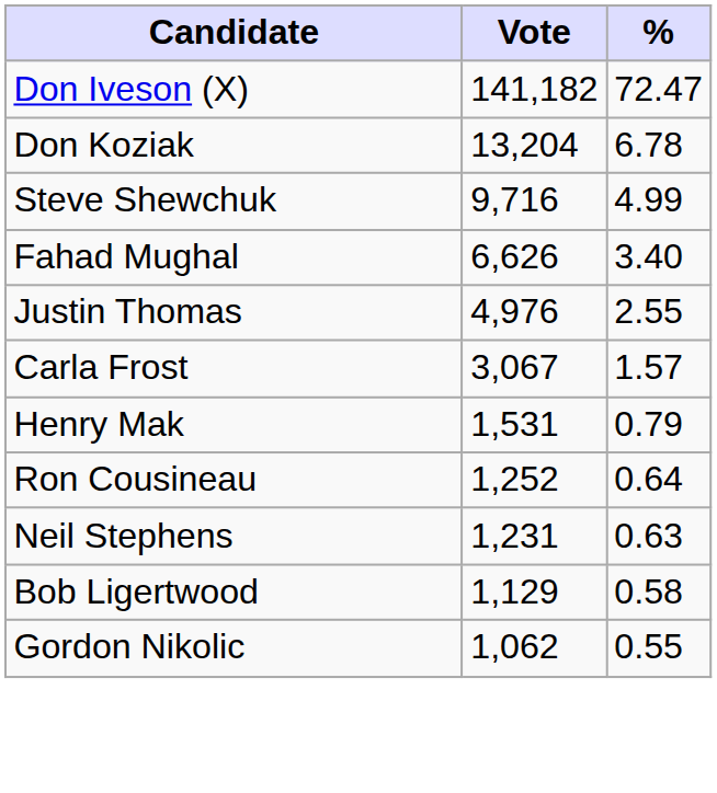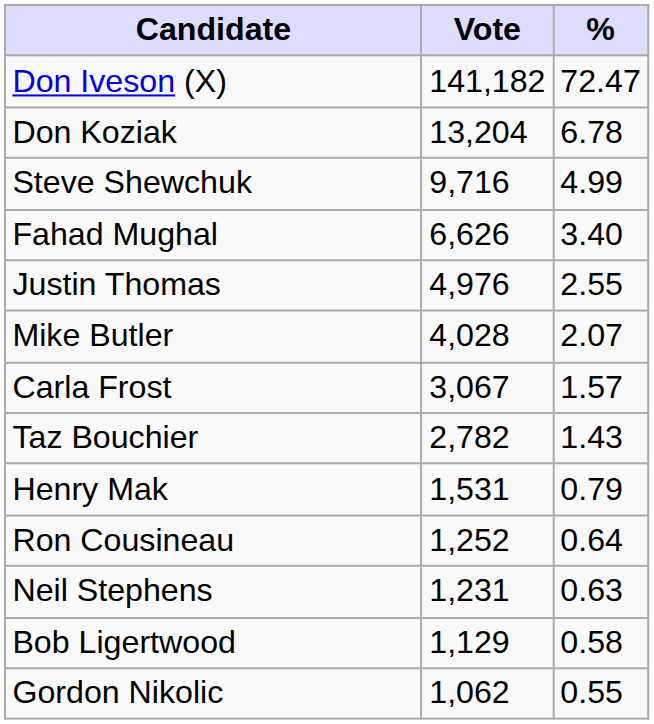 <table class="wikitable">
 <tr>
 <th style="background:#ddf; width:200px;">Candidate</th>
 <th style="background:#ddf; width:50px;">Vote</th>
 <th style="background:#ddf; width:30px;">%</th>
 </tr>
 <tr>
 <td><a href='#'>Don Iveson</a> (X)</td>
 <td>141,182</td>
 <td>72.47</td>
 </tr>
 <tr>
 <td>Don Koziak</td>
 <td>13,204</td>
 <td>6.78</td>
 </tr>
 <tr>
 <td>Steve Shewchuk</td>
 <td>9,716</td>
 <td>4.99</td>
 </tr>
 <tr>
 <td>Fahad Mughal</td>
 <td>6,626</td>
 <td>3.40</td>
 </tr>
 <tr>
 <td>Justin Thomas</td>
 <td>4,976</td>
 <td>2.55</td>
 </tr>
 <tr>
+<td>Mike Butler</td>
+<td>4,028</td>
+<td>2.07</td>
+</tr>
+<tr>
 <td>Carla Frost</td>
 <td>3,067</td>
 <td>1.57</td>
+</tr>
+<tr>
+<td>Taz Bouchier</td>
+<td>2,782</td>
+<td>1.43</td>
 </tr>
 <tr>
 <td>Henry Mak</td>
 <td>1,531</td>
 <td>0.79</td>
 </tr>
 <tr>
 <td>Ron Cousineau</td>
 <td>1,252</td>
 <td>0.64</td>
 </tr>
 <tr>
 <td>Neil Stephens</td>
 <td>1,231</td>
 <td>0.63</td>
 </tr>
 <tr>
 <td>Bob Ligertwood</td>
 <td>1,129</td>
 <td>0.58</td>
 </tr>
 <tr>
 <td>Gordon Nikolic</td>
 <td>1,062</td>
 <td>0.55</td>
 </tr>
 </table>
